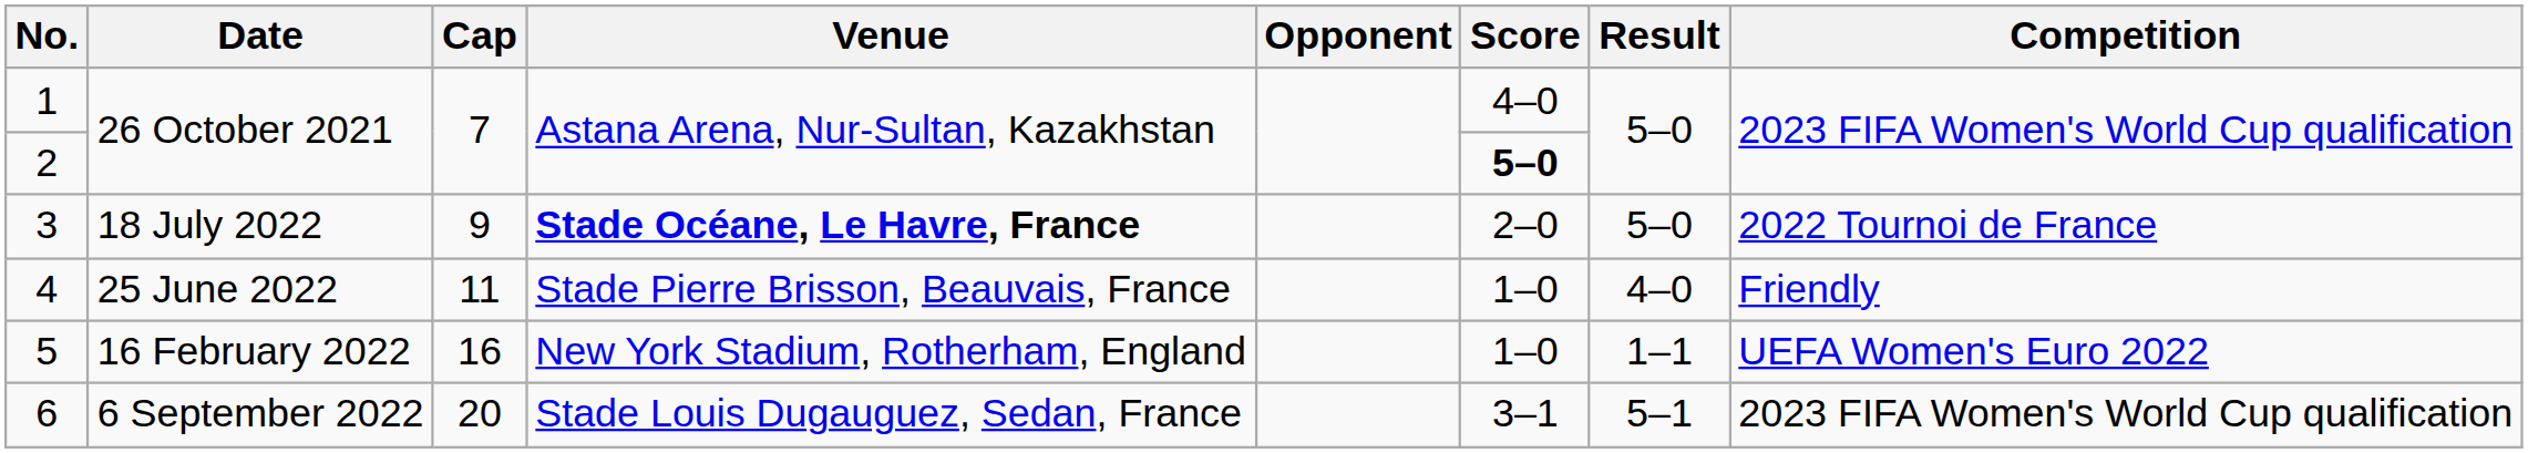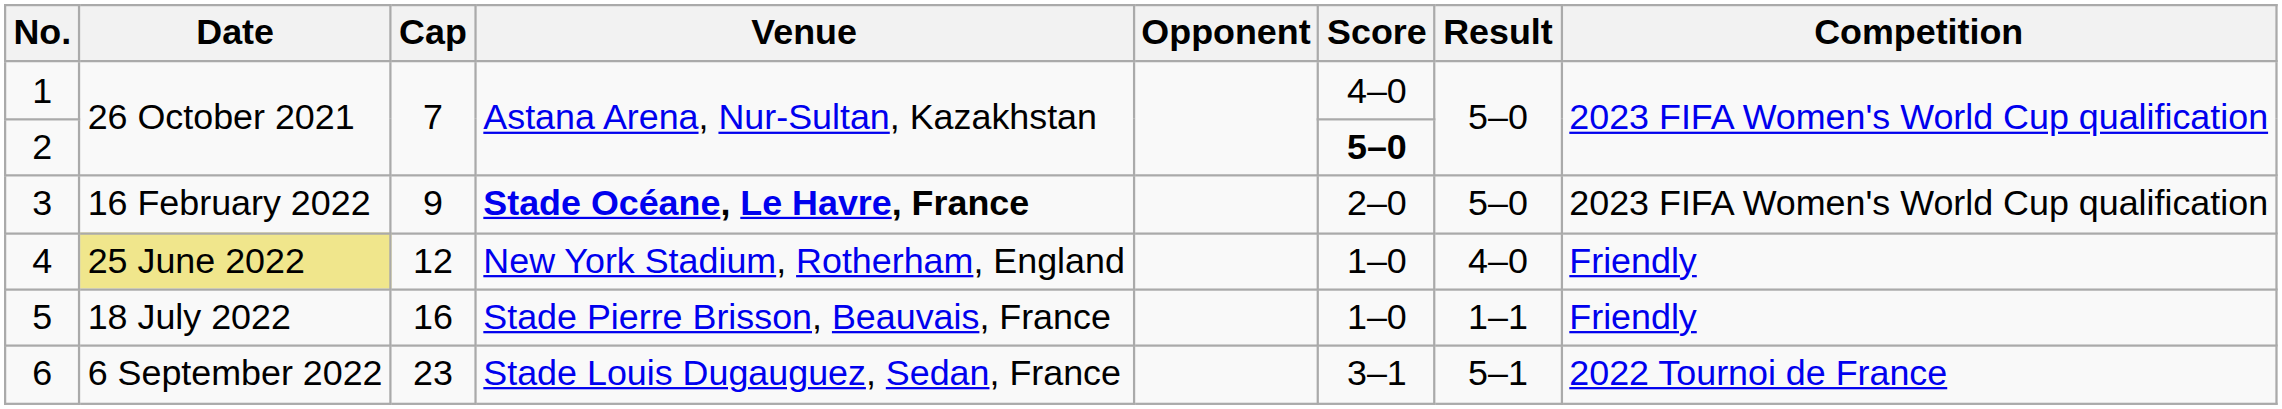 <table class="wikitable sortable">
 <tr>
 <th scope="col">No.</th>
 <th scope="col">Date</th>
 <th scope="col">Cap</th>
 <th scope="col">Venue</th>
 <th scope="col">Opponent</th>
 <th scope="col">Score</th>
 <th scope="col">Result</th>
 <th scope="col">Competition</th>
 </tr>
 <tr>
 <td align="center">1</td>
 <td rowspan="2">26 October 2021</td>
 <td rowspan="2" align="center">7</td>
 <td rowspan="2"><a href='#'>Astana Arena</a>, <a href='#'>Nur-Sultan</a>, Kazakhstan</td>
 <td rowspan="2"></td>
 <td align="center">4–0</td>
 <td rowspan="2" style="text-align:center">5–0</td>
 <td rowspan="2"><a href='#'>2023 FIFA Women's World Cup qualification</a></td>
 </tr>
 <tr>
 <td align="center">2</td>
 <td align="center"><strong>5–0</strong></td>
 </tr>
 <tr>
 <td align="center">3</td>
-<td>18 July 2022</td>
+<td>16 February 2022</td>
 <td align="center">9</td>
 <td><strong><a href='#'>Stade Océane</a>, <a href='#'>Le Havre</a>, France</strong></td>
 <td></td>
 <td align="center">2–0</td>
 <td align="center">5–0</td>
-<td><a href='#'>2022 Tournoi de France</a></td>
+<td>2023 FIFA Women's World Cup qualification</td>
 </tr>
 <tr>
 <td align="center">4</td>
-<td>25 June 2022</td>
-<td align="center">11</td>
-<td><a href='#'>Stade Pierre Brisson</a>, <a href='#'>Beauvais</a>, France</td>
+<td style="background: khaki;">25 June 2022</td>
+<td align="center">12</td>
+<td><a href='#'>New York Stadium</a>, <a href='#'>Rotherham</a>, England</td>
 <td></td>
 <td align="center">1–0</td>
 <td align="center">4–0</td>
 <td><a href='#'>Friendly</a></td>
 </tr>
 <tr>
 <td align="center">5</td>
-<td>16 February 2022</td>
+<td>18 July 2022</td>
 <td align="center">16</td>
-<td><a href='#'>New York Stadium</a>, <a href='#'>Rotherham</a>, England</td>
+<td><a href='#'>Stade Pierre Brisson</a>, <a href='#'>Beauvais</a>, France</td>
 <td></td>
 <td align="center">1–0</td>
 <td align="center">1–1</td>
-<td><a href='#'>UEFA Women's Euro 2022</a></td>
+<td><a href='#'>Friendly</a></td>
 </tr>
 <tr>
 <td align="center">6</td>
 <td>6 September 2022</td>
-<td align="center">20</td>
+<td align="center">23</td>
 <td><a href='#'>Stade Louis Dugauguez</a>, <a href='#'>Sedan</a>, France</td>
 <td></td>
 <td align="center">3–1</td>
 <td align="center">5–1</td>
-<td>2023 FIFA Women's World Cup qualification</td>
+<td><a href='#'>2022 Tournoi de France</a></td>
 </tr>
 </table>
